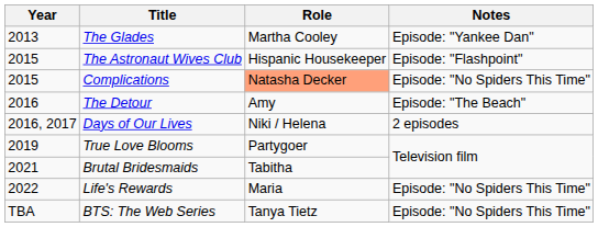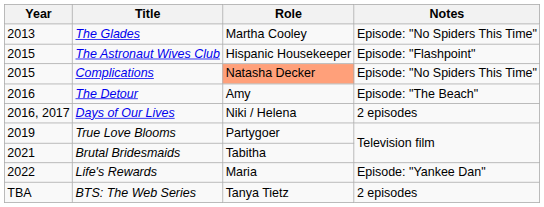 <table class="wikitable sortable">
 <tr>
 <th>Year</th>
 <th>Title</th>
 <th>Role</th>
 <th>Notes</th>
 </tr>
 <tr>
 <td>2013</td>
 <td><a href='#'><em>The Glades</em></a></td>
 <td>Martha Cooley</td>
-<td>Episode: "Yankee Dan"</td>
+<td>Episode: "No Spiders This Time"</td>
 </tr>
 <tr>
 <td>2015</td>
 <td><em><a href='#'>The Astronaut Wives Club</a></em></td>
 <td>Hispanic Housekeeper</td>
 <td>Episode: "Flashpoint"</td>
 </tr>
 <tr>
 <td>2015</td>
 <td><a href='#'><em>Complications</em></a></td>
 <td style="background: lightsalmon;">Natasha Decker</td>
 <td>Episode: "No Spiders This Time"</td>
 </tr>
 <tr>
 <td>2016</td>
 <td><a href='#'><em>The Detour</em></a></td>
 <td>Amy</td>
 <td>Episode: "The Beach"</td>
 </tr>
 <tr>
 <td>2016, 2017</td>
 <td><em><a href='#'>Days of Our Lives</a></em></td>
 <td>Niki / Helena</td>
 <td>2 episodes</td>
 </tr>
 <tr>
 <td>2019</td>
 <td><em>True Love Blooms</em></td>
 <td>Partygoer</td>
 <td rowspan="2">Television film</td>
 </tr>
 <tr>
 <td>2021</td>
 <td><em>Brutal Bridesmaids</em></td>
 <td>Tabitha</td>
 </tr>
 <tr>
 <td>2022</td>
 <td><em>Life's Rewards</em></td>
 <td>Maria</td>
-<td>Episode: "No Spiders This Time"</td>
+<td>Episode: "Yankee Dan"</td>
 </tr>
 <tr>
 <td>TBA</td>
 <td><em>BTS: The Web Series</em></td>
 <td>Tanya Tietz</td>
-<td>Episode: "No Spiders This Time"</td>
+<td>2 episodes</td>
 </tr>
 </table>
